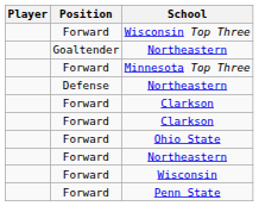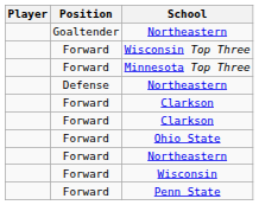 <table class="wikitable sortable" style="font-size: 95%;text-align: center;">
 <tr>
 <th>Player</th>
 <th>Position</th>
 <th>School</th>
 </tr>
 <tr>
+<td><strong></strong></td>
+<td>Goaltender</td>
+<td><a href='#'>Northeastern</a></td>
+</tr>
+<tr>
 <td></td>
 <td>Forward</td>
 <td><a href='#'>Wisconsin</a> <em>Top Three</em></td>
-</tr>
-<tr>
-<td><strong></strong></td>
-<td>Goaltender</td>
-<td><a href='#'>Northeastern</a></td>
 </tr>
 <tr>
 <td></td>
 <td>Forward</td>
 <td><a href='#'>Minnesota</a> <em>Top Three</em></td>
 </tr>
 <tr>
 <td></td>
 <td>Defense</td>
 <td><a href='#'>Northeastern</a></td>
 </tr>
 <tr>
 <td></td>
 <td>Forward</td>
 <td><a href='#'>Clarkson</a></td>
 </tr>
 <tr>
 <td></td>
 <td>Forward</td>
 <td><a href='#'>Clarkson</a></td>
 </tr>
 <tr>
 <td></td>
 <td>Forward</td>
 <td><a href='#'>Ohio State</a></td>
 </tr>
 <tr>
 <td></td>
 <td>Forward</td>
 <td><a href='#'>Northeastern</a></td>
 </tr>
 <tr>
 <td></td>
 <td>Forward</td>
 <td><a href='#'>Wisconsin</a></td>
 </tr>
 <tr>
 <td></td>
 <td>Forward</td>
 <td><a href='#'>Penn State</a></td>
 </tr>
 </table>
